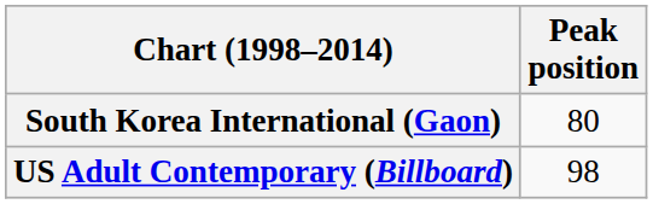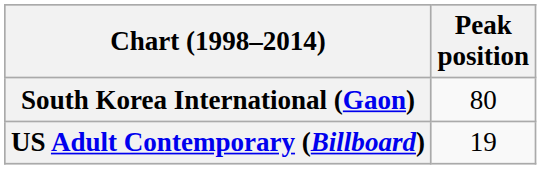 <table class="wikitable sortable plainrowheaders" style="text-align:center;">
 <tr>
 <th scope="col">Chart (1998–2014)</th>
 <th scope="col">Peak<br>position</th>
 </tr>
 <tr>
 <th scope="row">South Korea International (<a href='#'>Gaon</a>)</th>
 <td align="center">80</td>
 </tr>
 <tr>
 <th scope="row">US <a href='#'>Adult Contemporary</a> (<em><a href='#'>Billboard</a></em>)</th>
-<td align="center">98</td>
+<td align="center">19</td>
 </tr>
 </table>
